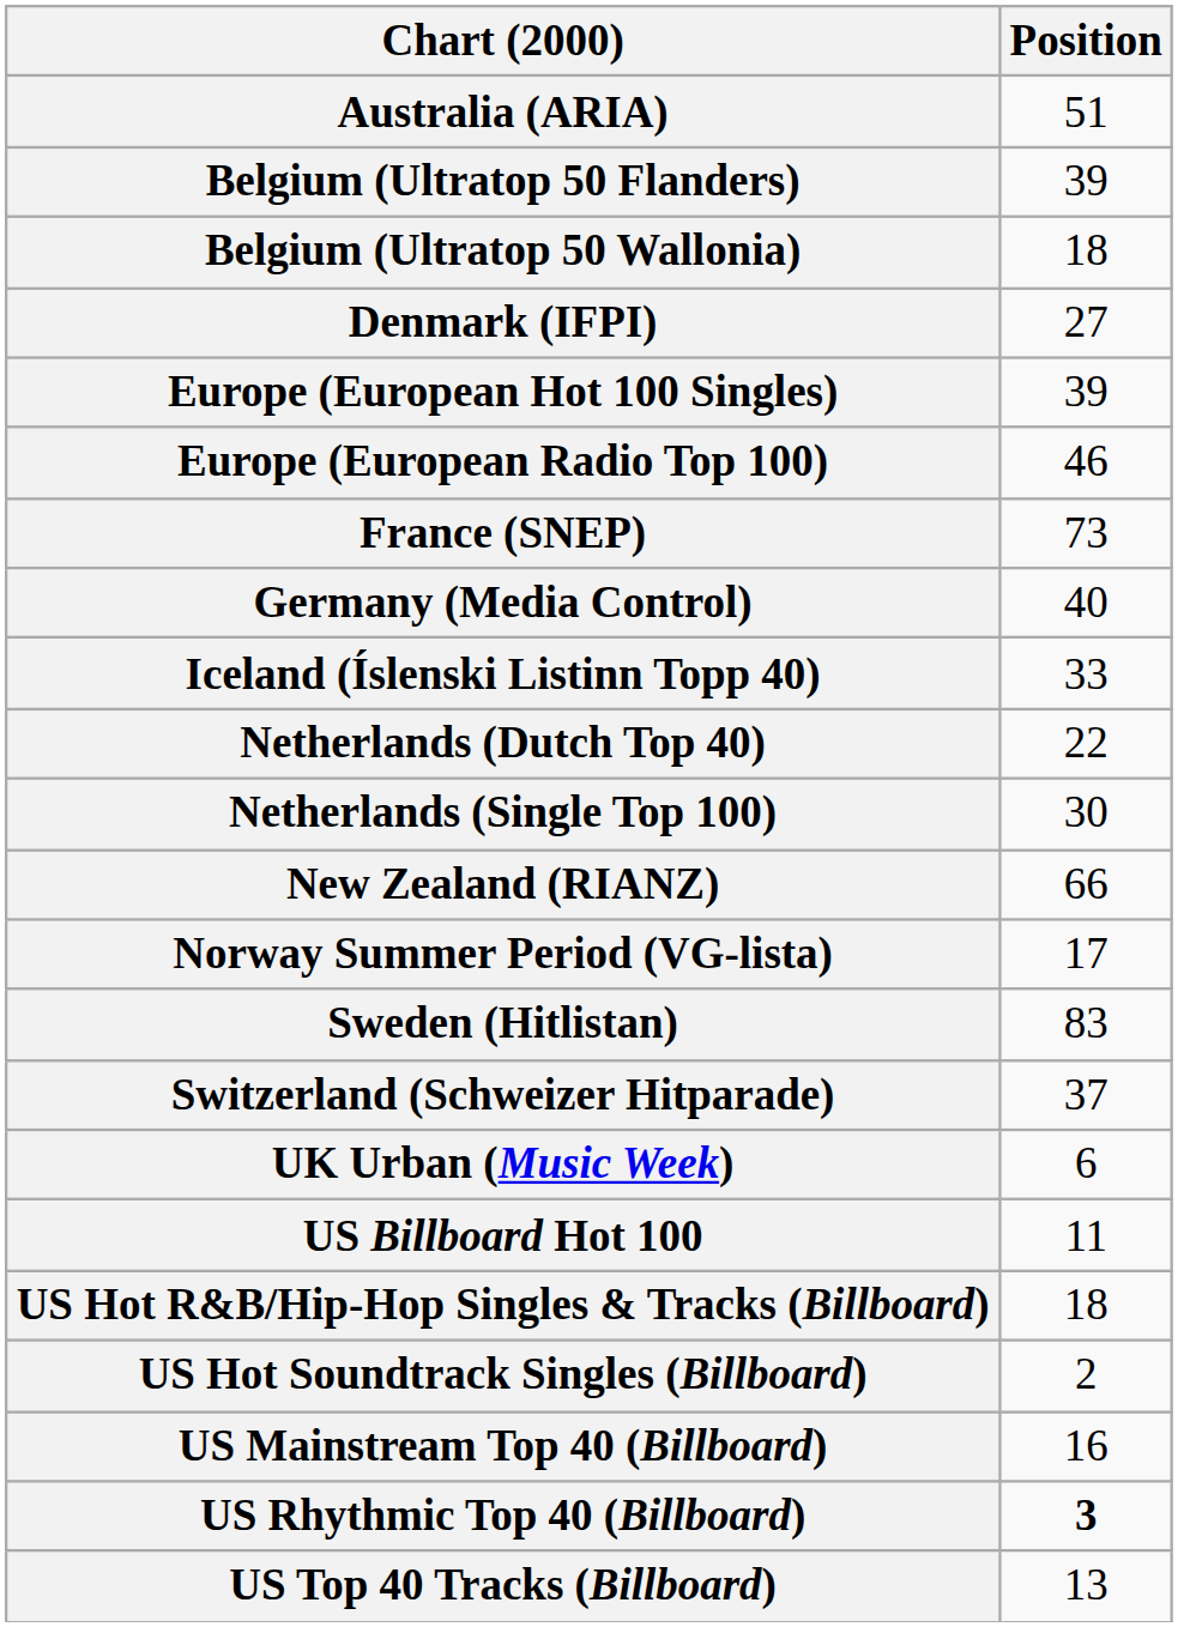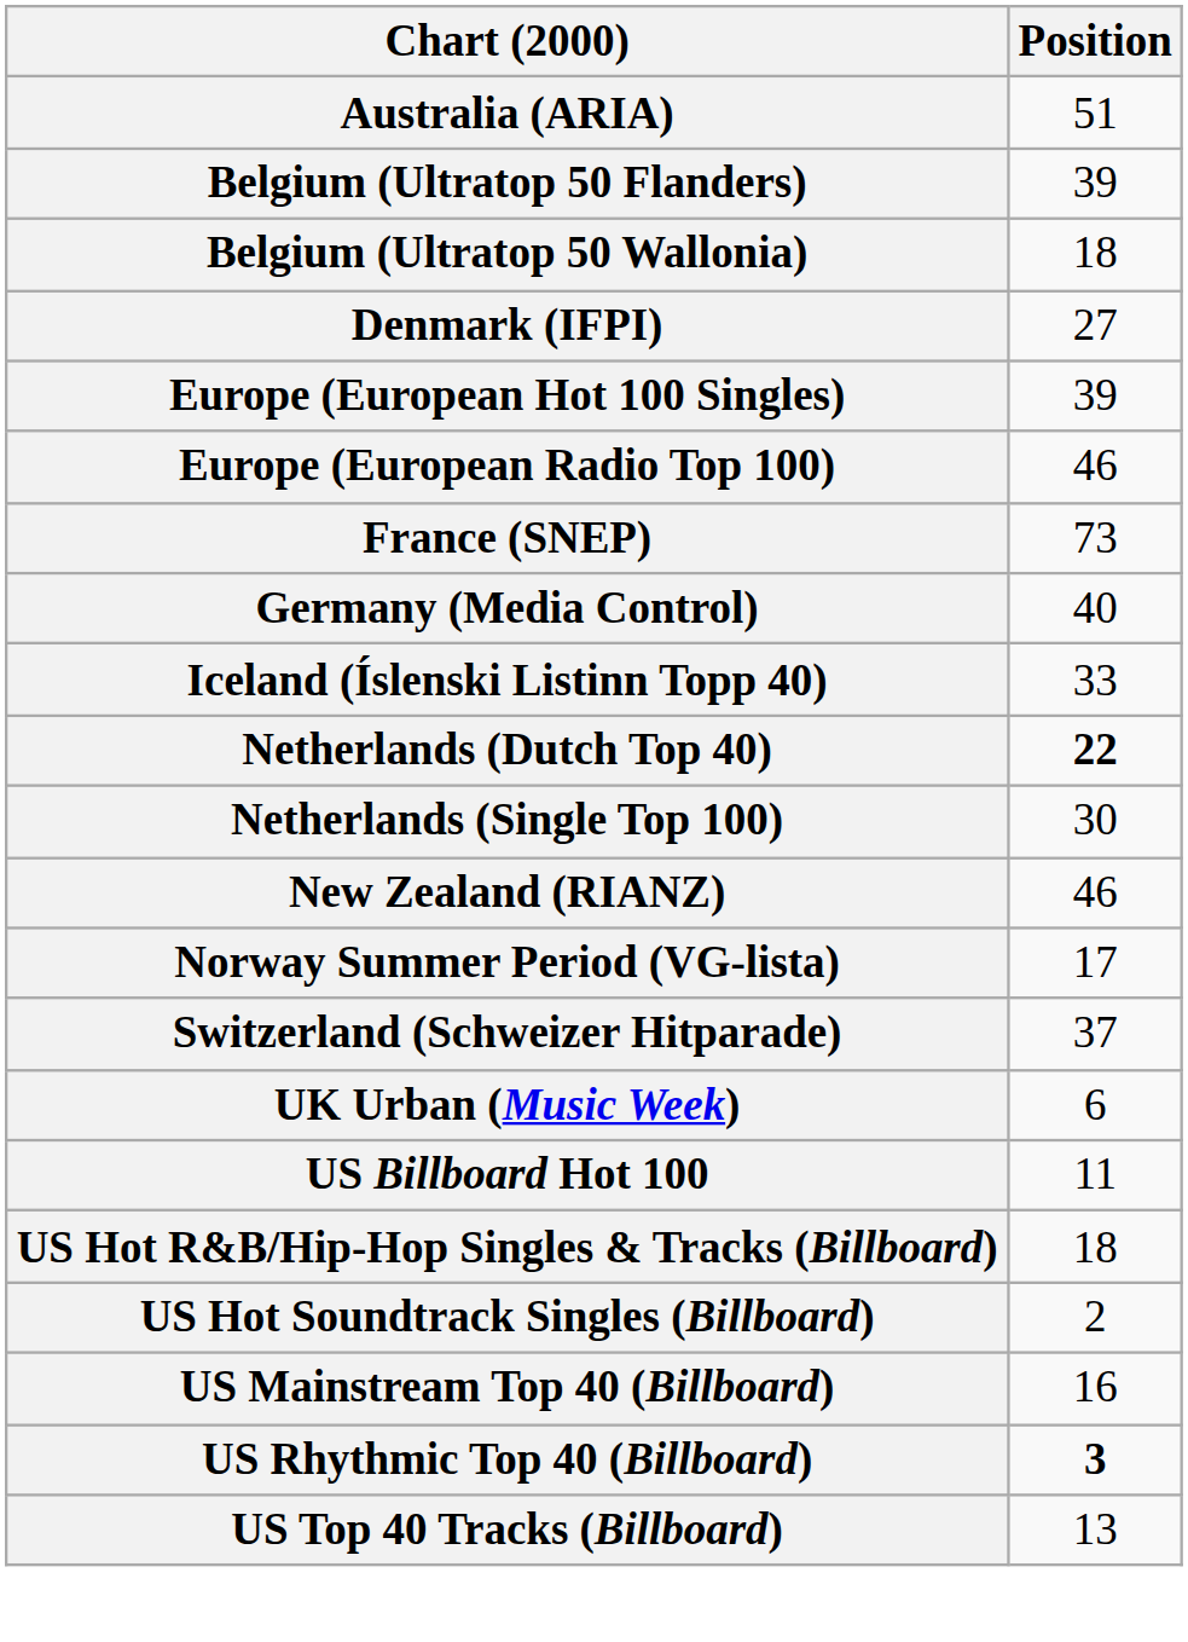 <table class="wikitable sortable plainrowheaders" style="text-align:center">
 <tr>
 <th scope="col">Chart (2000)</th>
 <th scope="col">Position</th>
 </tr>
 <tr>
 <th scope="row">Australia (ARIA)</th>
 <td align="center">51</td>
 </tr>
 <tr>
 <th scope="row">Belgium (Ultratop 50 Flanders)</th>
 <td align="center">39</td>
 </tr>
 <tr>
 <th scope="row">Belgium (Ultratop 50 Wallonia)</th>
 <td align="center">18</td>
 </tr>
 <tr>
 <th scope="row">Denmark (IFPI)</th>
 <td align="center">27</td>
 </tr>
 <tr>
 <th scope="row">Europe (European Hot 100 Singles)</th>
 <td align="center">39</td>
 </tr>
 <tr>
 <th scope="row">Europe (European Radio Top 100)</th>
 <td align="center">46</td>
 </tr>
 <tr>
 <th scope="row">France (SNEP)</th>
 <td align="center">73</td>
 </tr>
 <tr>
 <th scope="row">Germany (Media Control)</th>
 <td align="center">40</td>
 </tr>
 <tr>
 <th scope="row">Iceland (Íslenski Listinn Topp 40)</th>
 <td align="center">33</td>
 </tr>
 <tr>
 <th scope="row">Netherlands (Dutch Top 40)</th>
-<td align="center">22</td>
+<td align="center"><strong>22</strong></td>
 </tr>
 <tr>
 <th scope="row">Netherlands (Single Top 100)</th>
 <td align="center">30</td>
 </tr>
 <tr>
 <th scope="row">New Zealand (RIANZ)</th>
-<td align="center">66</td>
+<td align="center">46</td>
 </tr>
 <tr>
 <th scope="row">Norway Summer Period (VG-lista)</th>
 <td align="center">17</td>
-</tr>
-<tr>
-<th scope="row">Sweden (Hitlistan)</th>
-<td align="center">83</td>
 </tr>
 <tr>
 <th scope="row">Switzerland (Schweizer Hitparade)</th>
 <td align="center">37</td>
 </tr>
 <tr>
 <th scope="row">UK Urban (<em><a href='#'>Music Week</a></em>)</th>
 <td align="center">6</td>
 </tr>
 <tr>
 <th scope="row">US <em>Billboard</em> Hot 100</th>
 <td align="center">11</td>
 </tr>
 <tr>
 <th scope="row">US Hot R&B/Hip-Hop Singles & Tracks (<em>Billboard</em>)</th>
 <td align="center">18</td>
 </tr>
 <tr>
 <th scope="row">US Hot Soundtrack Singles (<em>Billboard</em>)</th>
 <td>2</td>
 </tr>
 <tr>
 <th scope="row">US Mainstream Top 40 (<em>Billboard</em>)</th>
 <td align="center">16</td>
 </tr>
 <tr>
 <th scope="row">US Rhythmic Top 40 (<em>Billboard</em>)</th>
 <td align="center"><strong>3</strong></td>
 </tr>
 <tr>
 <th scope="row">US Top 40 Tracks (<em>Billboard</em>)</th>
 <td>13</td>
 </tr>
 </table>
